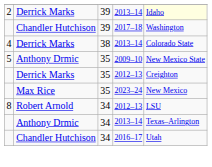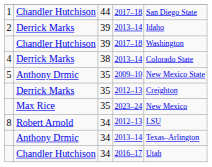 <table class="wikitable">
 <tr>
+</tr>
+<tr>
+<td>1</td>
+<td><a href='#'>Chandler Hutchison</a></td>
+<td>44</td>
+<td style="font-size:80%;"><a href='#'>2017–18</a></td>
+<td style="font-size:80%;"><a href='#'>San Diego State</a></td>
 </tr>
 <tr>
 <td>2</td>
 <td><a href='#'>Derrick Marks</a></td>
 <td>39</td>
 <td style="font-size:80%;"><a href='#'>2013–14</a></td>
-<td style="background: lightyellow; font-size:80%;"><a href='#'>Idaho</a></td>
+<td style="font-size:80%;"><a href='#'>Idaho</a></td>
 </tr>
 <tr>
 <td></td>
 <td><a href='#'>Chandler Hutchison</a></td>
 <td>39</td>
 <td style="font-size:80%;"><a href='#'>2017–18</a></td>
 <td style="font-size:80%;"><a href='#'>Washington</a></td>
 </tr>
 <tr>
 <td>4</td>
 <td><a href='#'>Derrick Marks</a></td>
 <td>38</td>
 <td style="font-size:80%;"><a href='#'>2013–14</a></td>
 <td style="font-size:80%;"><a href='#'>Colorado State</a></td>
 </tr>
 <tr>
 <td>5</td>
 <td><a href='#'>Anthony Drmic</a></td>
 <td>35</td>
 <td style="font-size:80%;"><a href='#'>2009–10</a></td>
 <td style="font-size:80%;"><a href='#'>New Mexico State</a></td>
 </tr>
 <tr>
 <td></td>
 <td><a href='#'>Derrick Marks</a></td>
 <td>35</td>
 <td style="font-size:80%;"><a href='#'>2012–13</a></td>
 <td style="font-size:80%;"><a href='#'>Creighton</a></td>
 </tr>
 <tr>
 <td></td>
 <td><a href='#'>Max Rice</a></td>
 <td>35</td>
 <td style="font-size:80%;"><a href='#'>2023–24</a></td>
 <td style="font-size:80%;"><a href='#'>New Mexico</a></td>
 </tr>
 <tr>
 <td>8</td>
 <td><a href='#'>Robert Arnold</a></td>
 <td>34</td>
 <td style="font-size:80%;"><a href='#'>2012–13</a></td>
 <td style="font-size:80%;"><a href='#'>LSU</a></td>
 </tr>
 <tr>
 <td></td>
 <td><a href='#'>Anthony Drmic</a></td>
 <td>34</td>
 <td style="font-size:80%;"><a href='#'>2013–14</a></td>
 <td style="font-size:80%;"><a href='#'>Texas–Arlington</a></td>
 </tr>
 <tr>
 <td></td>
 <td><a href='#'>Chandler Hutchison</a></td>
 <td>34</td>
 <td style="font-size:80%;"><a href='#'>2016–17</a></td>
 <td style="font-size:80%;"><a href='#'>Utah</a></td>
 </tr>
 </table>
